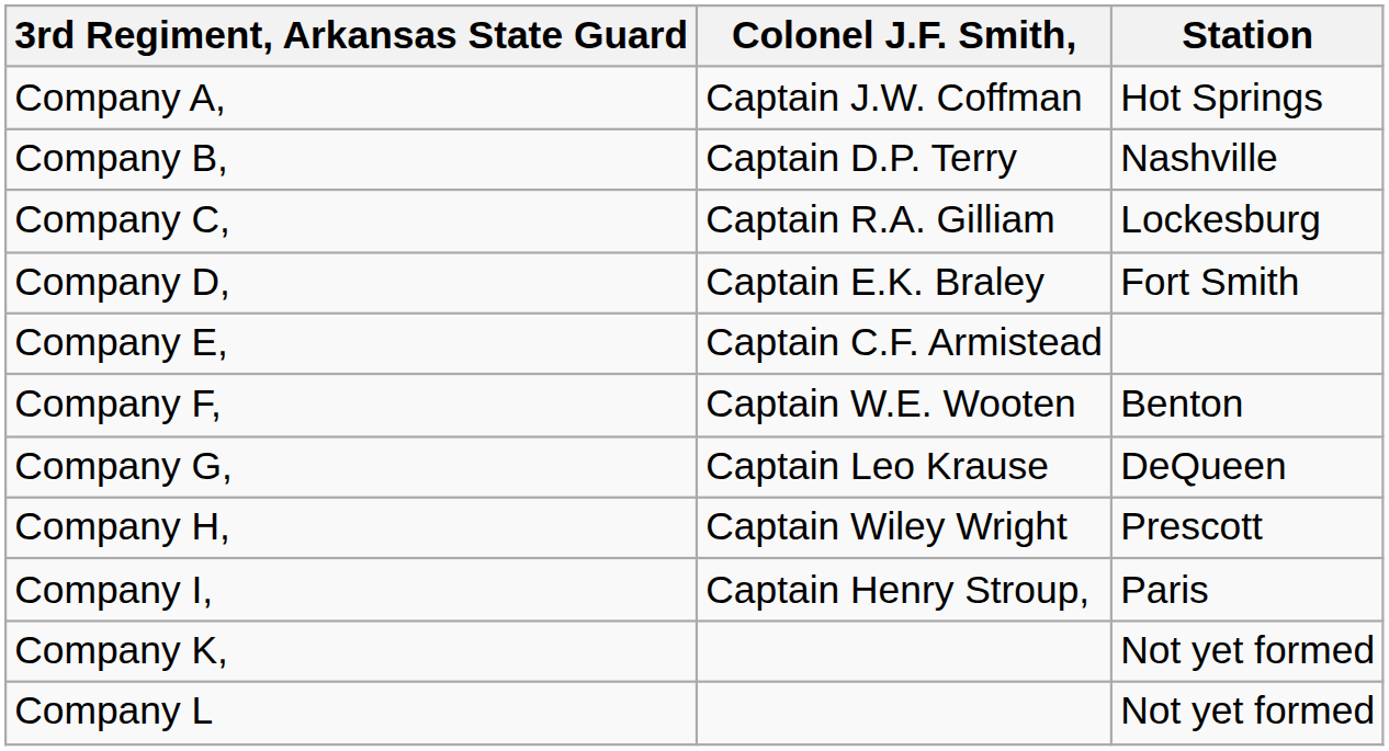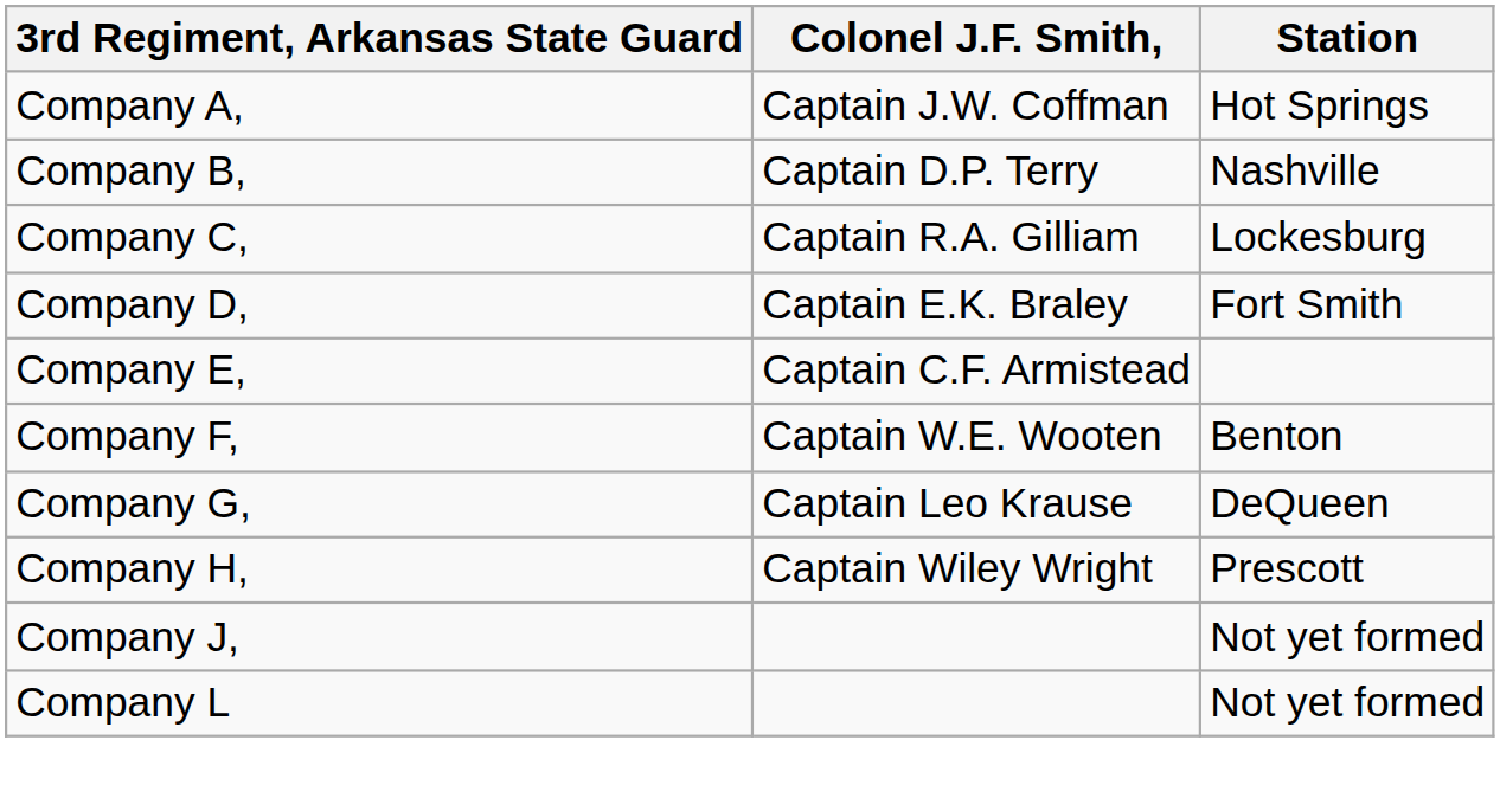 <table class="wikitable">
 <tr>
 <th>3rd Regiment, Arkansas State Guard</th>
 <th>Colonel J.F. Smith,</th>
 <th>Station</th>
 </tr>
 <tr>
 <td>Company A,</td>
 <td>Captain J.W. Coffman</td>
 <td>Hot Springs</td>
 </tr>
 <tr>
 <td>Company B,</td>
 <td>Captain D.P. Terry</td>
 <td>Nashville</td>
 </tr>
 <tr>
 <td>Company C,</td>
 <td>Captain R.A. Gilliam</td>
 <td>Lockesburg</td>
 </tr>
 <tr>
 <td>Company D,</td>
 <td>Captain E.K. Braley</td>
 <td>Fort Smith</td>
 </tr>
 <tr>
 <td>Company E,</td>
 <td>Captain C.F. Armistead</td>
 <td></td>
 </tr>
 <tr>
 <td>Company F,</td>
 <td>Captain W.E. Wooten</td>
 <td>Benton</td>
 </tr>
 <tr>
 <td>Company G,</td>
 <td>Captain Leo Krause</td>
 <td>DeQueen</td>
 </tr>
 <tr>
 <td>Company H,</td>
 <td>Captain Wiley Wright</td>
 <td>Prescott</td>
 </tr>
 <tr>
-<td>Company I,</td>
-<td>Captain Henry Stroup,</td>
-<td>Paris</td>
-</tr>
-<tr>
-<td>Company K,</td>
+<td>Company J,</td>
 <td></td>
 <td>Not yet formed</td>
 </tr>
 <tr>
 <td>Company L</td>
 <td></td>
 <td>Not yet formed</td>
 </tr>
 </table>
